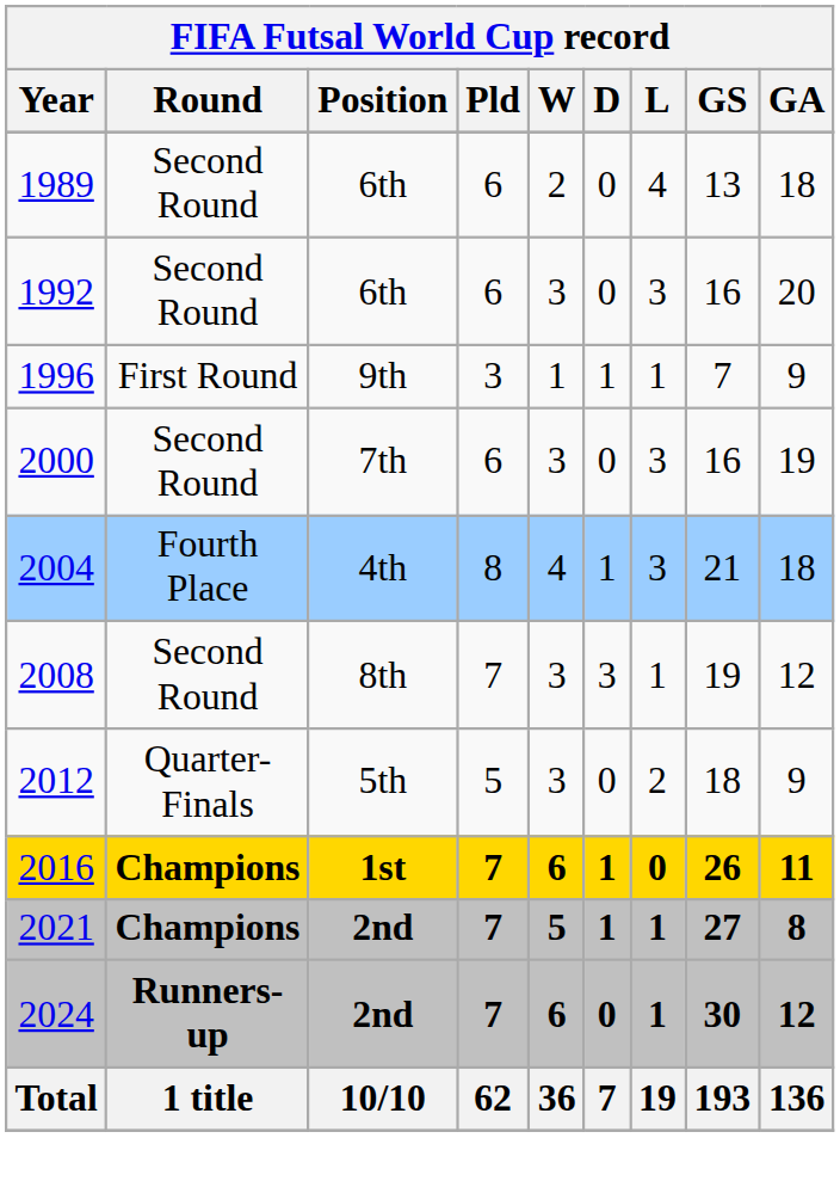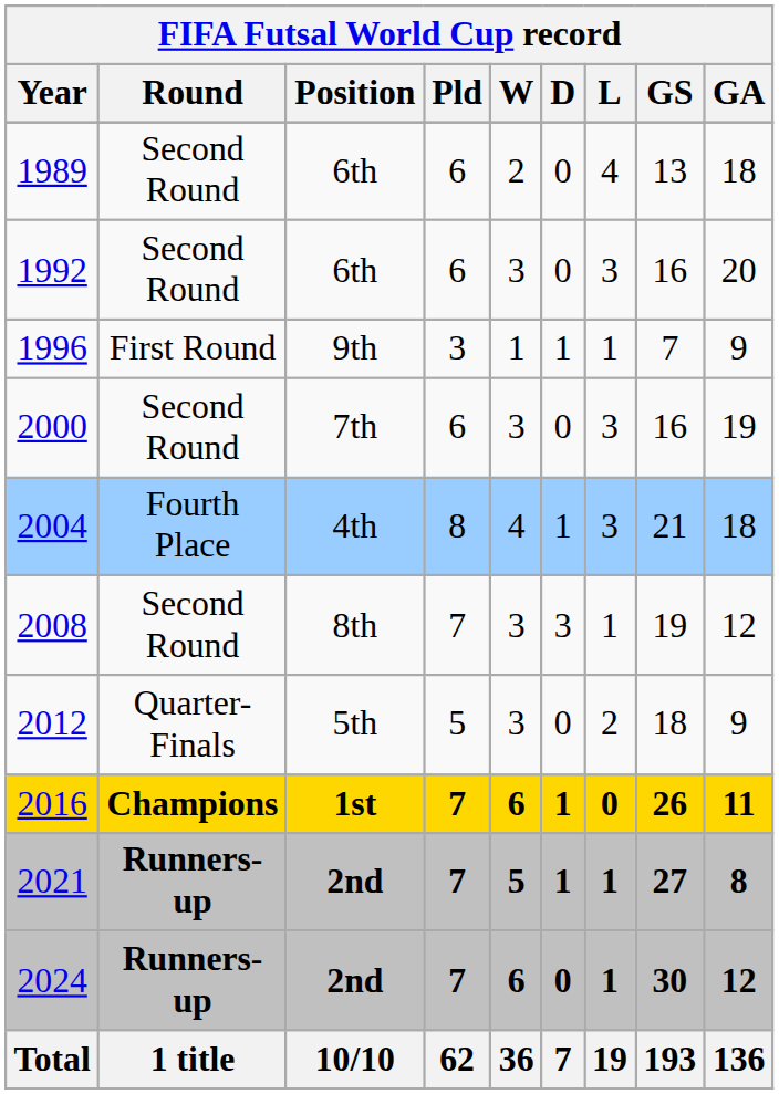 <table class="wikitable" width=50% style="text-align: center;font-size:90%;">
 <tr>
 <th colspan=9><a href='#'>FIFA Futsal World Cup</a> record</th>
 </tr>
 <tr>
 <th>Year</th>
 <th>Round</th>
 <th>Position</th>
 <th>Pld</th>
 <th>W</th>
 <th>D</th>
 <th>L</th>
 <th>GS</th>
 <th>GA</th>
 </tr>
 <tr>
 </tr>
 <tr>
 <td> <a href='#'>1989</a></td>
 <td>Second Round</td>
 <td>6th</td>
 <td>6</td>
 <td>2</td>
 <td>0</td>
 <td>4</td>
 <td>13</td>
 <td>18</td>
 </tr>
 <tr>
 <td> <a href='#'>1992</a></td>
 <td>Second Round</td>
 <td>6th</td>
 <td>6</td>
 <td>3</td>
 <td>0</td>
 <td>3</td>
 <td>16</td>
 <td>20</td>
 </tr>
 <tr>
 <td> <a href='#'>1996</a></td>
 <td>First Round</td>
 <td>9th</td>
 <td>3</td>
 <td>1</td>
 <td>1</td>
 <td>1</td>
 <td>7</td>
 <td>9</td>
 </tr>
 <tr>
 <td> <a href='#'>2000</a></td>
 <td>Second Round</td>
 <td>7th</td>
 <td>6</td>
 <td>3</td>
 <td>0</td>
 <td>3</td>
 <td>16</td>
 <td>19</td>
 </tr>
 <tr style="background:#9acdff;">
 <td> <a href='#'>2004</a></td>
 <td>Fourth Place</td>
 <td>4th</td>
 <td>8</td>
 <td>4</td>
 <td>1</td>
 <td>3</td>
 <td>21</td>
 <td>18</td>
 </tr>
 <tr>
 <td> <a href='#'>2008</a></td>
 <td>Second Round</td>
 <td>8th</td>
 <td>7</td>
 <td>3</td>
 <td>3</td>
 <td>1</td>
 <td>19</td>
 <td>12</td>
 </tr>
 <tr>
 <td> <a href='#'>2012</a></td>
 <td>Quarter-Finals</td>
 <td>5th</td>
 <td>5</td>
 <td>3</td>
 <td>0</td>
 <td>2</td>
 <td>18</td>
 <td>9</td>
 </tr>
 <tr - style="background:gold">
 <td> <a href='#'>2016</a></td>
 <td><strong>Champions</strong></td>
 <td><strong>1st</strong></td>
 <td><strong>7</strong></td>
 <td><strong>6</strong></td>
 <td><strong>1</strong></td>
 <td><strong>0</strong></td>
 <td><strong>26</strong></td>
 <td><strong>11</strong></td>
 </tr>
 <tr bgcolor=silver>
 <td> <a href='#'>2021</a></td>
-<td><strong>Champions</strong></td>
+<td><strong>Runners-up</strong></td>
 <td><strong>2nd</strong></td>
 <td><strong>7</strong></td>
 <td><strong>5</strong></td>
 <td><strong>1</strong></td>
 <td><strong>1</strong></td>
 <td><strong>27</strong></td>
 <td><strong>8</strong></td>
 </tr>
 <tr bgcolor=silver>
 <td> <a href='#'>2024</a></td>
 <td><strong>Runners-up</strong></td>
 <td><strong>2nd</strong></td>
 <td><strong>7</strong></td>
 <td><strong>6</strong></td>
 <td><strong>0</strong></td>
 <td><strong>1</strong></td>
 <td><strong>30</strong></td>
 <td><strong>12</strong></td>
 </tr>
 <tr>
 <th><strong>Total</strong></th>
 <th><strong>1 title</strong></th>
 <th>10/10</th>
 <th>62</th>
 <th>36</th>
 <th>7</th>
 <th>19</th>
 <th>193</th>
 <th>136</th>
 </tr>
 <tr>
 </tr>
 </table>
